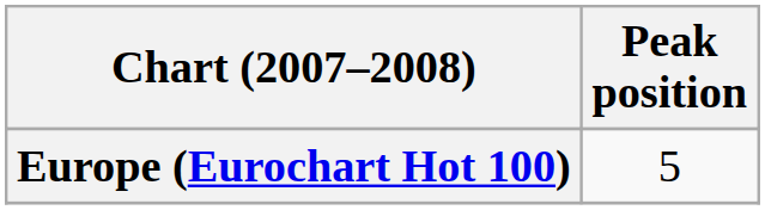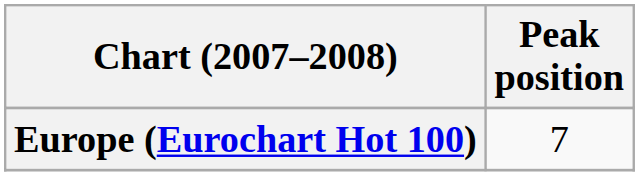 <table class="wikitable sortable plainrowheaders" style="text-align:center">
 <tr>
 <th scope="col">Chart (2007–2008)</th>
 <th scope="col">Peak<br>position</th>
 </tr>
 <tr>
 </tr>
 <tr>
 <th scope="row">Europe (<a href='#'>Eurochart Hot 100</a>)</th>
-<td>5</td>
+<td>7</td>
 </tr>
 <tr>
 </tr>
 <tr>
 </tr>
 <tr>
 </tr>
 <tr>
 </tr>
 <tr>
 </tr>
 </table>
